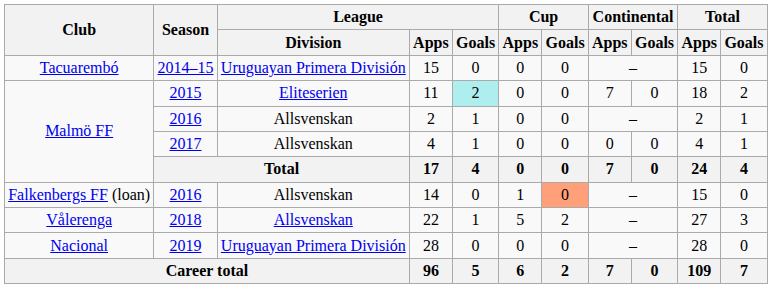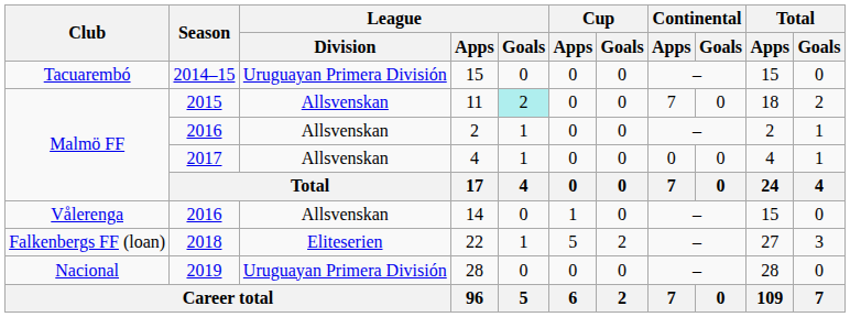 <table class="wikitable" style="text-align: center;">
 <tr>
 <th rowspan=2>Club</th>
 <th rowspan=2>Season</th>
 <th colspan=3>League</th>
 <th colspan=2>Cup</th>
 <th colspan=2>Continental</th>
 <th colspan=2>Total</th>
 </tr>
 <tr>
 <th>Division</th>
 <th>Apps</th>
 <th>Goals</th>
 <th>Apps</th>
 <th>Goals</th>
 <th>Apps</th>
 <th>Goals</th>
 <th>Apps</th>
 <th>Goals</th>
 </tr>
 <tr>
 <td><a href='#'>Tacuarembó</a></td>
 <td><a href='#'>2014–15</a></td>
 <td><a href='#'>Uruguayan Primera División</a></td>
 <td>15</td>
 <td>0</td>
 <td>0</td>
 <td>0</td>
 <td colspan=2>–</td>
 <td>15</td>
 <td>0</td>
 </tr>
 <tr>
 <td rowspan=4><a href='#'>Malmö FF</a></td>
 <td><a href='#'>2015</a></td>
-<td><a href='#'>Eliteserien</a></td>
+<td><a href='#'>Allsvenskan</a></td>
 <td>11</td>
 <td style="background: paleturquoise;">2</td>
 <td>0</td>
 <td>0</td>
 <td>7</td>
 <td>0</td>
 <td>18</td>
 <td>2</td>
 </tr>
 <tr>
 <td><a href='#'>2016</a></td>
 <td>Allsvenskan</td>
 <td>2</td>
 <td>1</td>
 <td>0</td>
 <td>0</td>
 <td colspan=2>–</td>
 <td>2</td>
 <td>1</td>
 </tr>
 <tr>
 <td><a href='#'>2017</a></td>
 <td>Allsvenskan</td>
 <td>4</td>
 <td>1</td>
 <td>0</td>
 <td>0</td>
 <td>0</td>
 <td>0</td>
 <td>4</td>
 <td>1</td>
 </tr>
 <tr>
 <th colspan=2>Total</th>
 <th>17</th>
 <th>4</th>
 <th>0</th>
 <th>0</th>
 <th>7</th>
 <th>0</th>
 <th>24</th>
 <th>4</th>
 </tr>
 <tr>
-<td><a href='#'>Falkenbergs FF</a> (loan)</td>
+<td><a href='#'>Vålerenga</a></td>
 <td><a href='#'>2016</a></td>
 <td>Allsvenskan</td>
 <td>14</td>
 <td>0</td>
 <td>1</td>
-<td style="background: lightsalmon;">0</td>
+<td>0</td>
 <td colspan=2>–</td>
 <td>15</td>
 <td>0</td>
 </tr>
 <tr>
-<td><a href='#'>Vålerenga</a></td>
+<td><a href='#'>Falkenbergs FF</a> (loan)</td>
 <td><a href='#'>2018</a></td>
-<td><a href='#'>Allsvenskan</a></td>
+<td><a href='#'>Eliteserien</a></td>
 <td>22</td>
 <td>1</td>
 <td>5</td>
 <td>2</td>
 <td colspan=2>–</td>
 <td>27</td>
 <td>3</td>
 </tr>
 <tr>
 <td><a href='#'>Nacional</a></td>
 <td><a href='#'>2019</a></td>
 <td><a href='#'>Uruguayan Primera División</a></td>
 <td>28</td>
 <td>0</td>
 <td>0</td>
 <td>0</td>
 <td colspan=2>–</td>
 <td>28</td>
 <td>0</td>
 </tr>
 <tr>
 <th colspan=3>Career total</th>
 <th>96</th>
 <th>5</th>
 <th>6</th>
 <th>2</th>
 <th>7</th>
 <th>0</th>
 <th>109</th>
 <th>7</th>
 </tr>
 </table>
